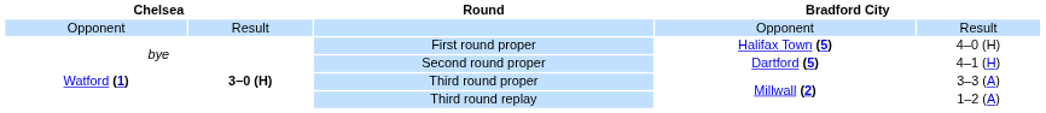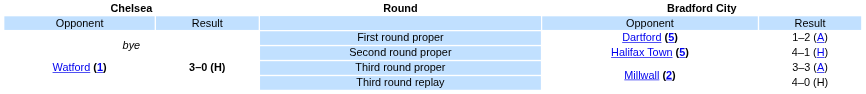 <table style="width:100%; text-align:center;">
 <tr>
 <th colspan="2" style="width:1*">Chelsea</th>
 <th><strong>Round</strong></th>
 <th colspan="2" style="width:1*">Bradford City</th>
 </tr>
 <tr style="vertical-align:top; background:#c1e0ff;">
 <td>Opponent</td>
 <td>Result</td>
 <td style="background:#c1e0ff;"></td>
 <td>Opponent</td>
 <td>Result</td>
 </tr>
 <tr>
 <td colspan="2" rowspan="2"><em>bye</em></td>
 <td style="background:#c1e0ff;">First round proper</td>
-<td><a href='#'>Halifax Town</a> <strong>(<a href='#'>5</a>)</strong></td>
-<td>4–0 (H)</td>
+<td><a href='#'>Dartford</a> <strong>(<a href='#'>5</a>)</strong></td>
+<td>1–2 (<a href='#'>A</a>)</td>
 </tr>
 <tr>
 <td style="background:#c1e0ff;">Second round proper</td>
-<td><a href='#'>Dartford</a> <strong>(<a href='#'>5</a>)</strong></td>
+<td><a href='#'>Halifax Town</a> <strong>(<a href='#'>5</a>)</strong></td>
 <td>4–1 (<a href='#'>H</a>)</td>
 </tr>
 <tr>
 <td><a href='#'>Watford</a> <strong>(<a href='#'>1</a>)</strong></td>
 <td><strong>3–0 (H)</strong></td>
 <td style="background:#c1e0ff;">Third round proper</td>
 <td rowspan="2"><a href='#'>Millwall</a> <strong>(<a href='#'>2</a>)</strong></td>
 <td>3–3 (<a href='#'>A</a>)</td>
 </tr>
 <tr>
 <td colspan="2"></td>
 <td style="background:#c1e0ff;">Third round replay</td>
-<td>1–2 (<a href='#'>A</a>)</td>
+<td>4–0 (H)</td>
 </tr>
 </table>
